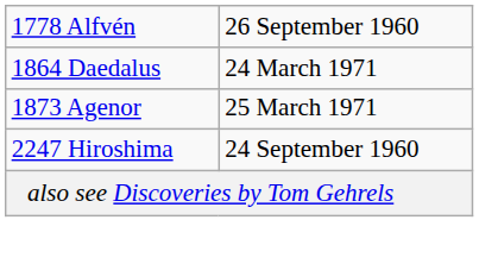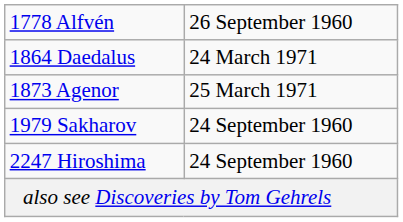 <table class="wikitable floatright" style="font-size: 0.9em; width: 270px;">
 <tr>
 <td><a href='#'>1778 Alfvén</a></td>
 <td>26 September 1960</td>
 </tr>
 <tr>
 <td><a href='#'>1864 Daedalus</a></td>
 <td>24 March 1971</td>
 </tr>
 <tr>
 <td><a href='#'>1873 Agenor</a></td>
 <td>25 March 1971</td>
 </tr>
 <tr>
+<td><a href='#'>1979 Sakharov</a></td>
+<td>24 September 1960</td>
+</tr>
+<tr>
 <td><a href='#'>2247 Hiroshima</a></td>
 <td>24 September 1960</td>
 </tr>
 <tr>
 <th colspan=2 style="font-weight: normal; text-align: left; padding: 4px 12px;"><em>also see <a href='#'>Discoveries by Tom Gehrels</a></em></th>
 </tr>
 </table>
